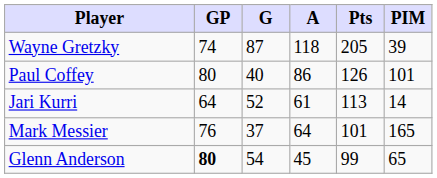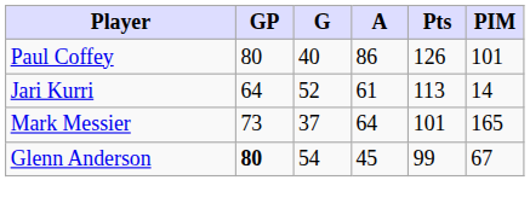 <table class="wikitable">
 <tr>
 <th style="background:#ddf; width:40%;">Player</th>
 <th style="background:#ddf; width:10%;">GP</th>
 <th style="background:#ddf; width:10%;">G</th>
 <th style="background:#ddf; width:10%;">A</th>
 <th style="background:#ddf; width:10%;">Pts</th>
 <th style="background:#ddf; width:10%;">PIM</th>
-</tr>
-<tr>
-<td><a href='#'>Wayne Gretzky</a></td>
-<td>74</td>
-<td>87</td>
-<td>118</td>
-<td>205</td>
-<td>39</td>
 </tr>
 <tr>
 <td><a href='#'>Paul Coffey</a></td>
 <td>80</td>
 <td>40</td>
 <td>86</td>
 <td>126</td>
 <td>101</td>
 </tr>
 <tr>
 <td><a href='#'>Jari Kurri</a></td>
 <td>64</td>
 <td>52</td>
 <td>61</td>
 <td>113</td>
 <td>14</td>
 </tr>
 <tr>
 <td><a href='#'>Mark Messier</a></td>
-<td>76</td>
+<td>73</td>
 <td>37</td>
 <td>64</td>
 <td>101</td>
 <td>165</td>
 </tr>
 <tr>
 <td><a href='#'>Glenn Anderson</a></td>
 <td><strong>80</strong></td>
 <td>54</td>
 <td>45</td>
 <td>99</td>
-<td>65</td>
+<td>67</td>
 </tr>
 </table>
